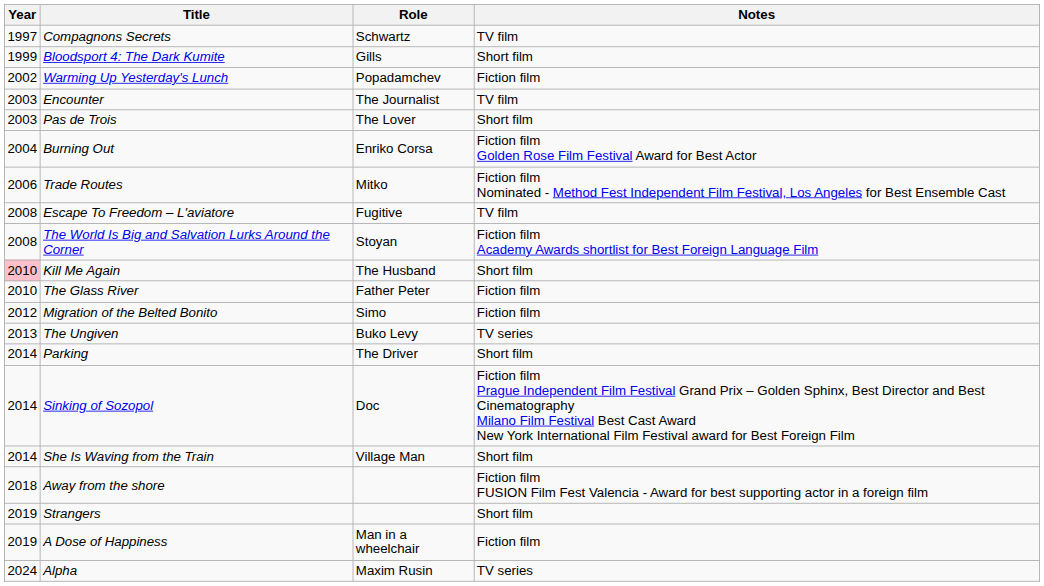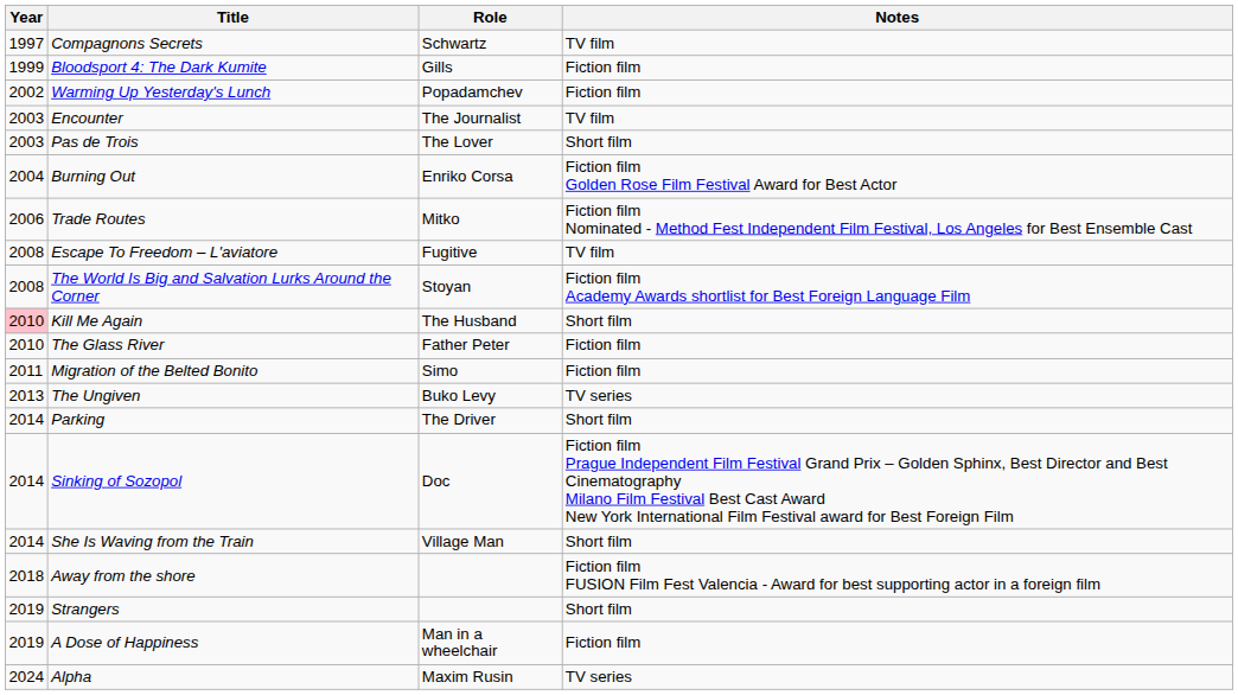 <table class="wikitable sortable">
 <tr>
 <th>Year</th>
 <th>Title</th>
 <th>Role</th>
 <th>Notes</th>
 </tr>
 <tr>
 <td>1997</td>
 <td><em>Compagnons Secrets</em></td>
 <td>Schwartz</td>
 <td>TV film</td>
 </tr>
 <tr>
 <td>1999</td>
 <td><em><a href='#'>Bloodsport 4: The Dark Kumite</a></em></td>
 <td>Gills</td>
-<td>Short film</td>
+<td>Fiction film</td>
 </tr>
 <tr>
 <td>2002</td>
 <td><em><a href='#'>Warming Up Yesterday's Lunch</a></em></td>
 <td>Popadamchev</td>
 <td>Fiction film</td>
 </tr>
 <tr>
 <td>2003</td>
 <td><em>Encounter</em></td>
 <td>The Journalist</td>
 <td>TV film</td>
 </tr>
 <tr>
 <td>2003</td>
 <td><em>Pas de Trois</em></td>
 <td>The Lover</td>
 <td>Short film</td>
 </tr>
 <tr>
 <td>2004</td>
 <td><em>Burning Out</em></td>
 <td>Enriko Corsa</td>
 <td>Fiction film<br><a href='#'>Golden Rose Film Festival</a> Award for Best Actor</td>
 </tr>
 <tr>
 <td>2006</td>
 <td><em>Trade Routes</em></td>
 <td>Mitko</td>
 <td>Fiction film<br>Nominated - <a href='#'>Method Fest Independent Film Festival, Los Angeles</a> for Best Ensemble Cast</td>
 </tr>
 <tr>
 <td>2008</td>
 <td><em>Escape To Freedom – L'aviatore</em></td>
 <td>Fugitive</td>
 <td>TV film</td>
 </tr>
 <tr>
 <td>2008</td>
 <td><em><a href='#'>The World Is Big and Salvation Lurks Around the Corner</a></em></td>
 <td>Stoyan</td>
 <td>Fiction film<br><a href='#'>Academy Awards shortlist for Best Foreign Language Film</a></td>
 </tr>
 <tr>
 <td style="background: pink;">2010</td>
 <td><em>Kill Me Again</em></td>
 <td>The Husband</td>
 <td>Short film</td>
 </tr>
 <tr>
 <td>2010</td>
 <td><em>The Glass River</em></td>
 <td>Father Peter</td>
 <td>Fiction film</td>
 </tr>
 <tr>
-<td>2012</td>
+<td>2011</td>
 <td><em>Migration of the Belted Bonito</em></td>
 <td>Simo</td>
 <td>Fiction film</td>
 </tr>
 <tr>
 <td>2013</td>
 <td><em>The Ungiven</em></td>
 <td>Buko Levy</td>
 <td>TV series</td>
 </tr>
 <tr>
 <td>2014</td>
 <td><em>Parking</em></td>
 <td>The Driver</td>
 <td>Short film</td>
 </tr>
 <tr>
 <td>2014</td>
 <td><em><a href='#'>Sinking of Sozopol</a></em></td>
 <td>Doc</td>
 <td>Fiction film<br><a href='#'>Prague Independent Film Festival</a> Grand Prix – Golden Sphinx, Best Director and Best Cinematography<br><a href='#'>Milano Film Festival</a> Best Cast Award<br>New York International Film Festival award for Best Foreign Film</td>
 </tr>
 <tr>
 <td>2014</td>
 <td><em>She Is Waving from the Train </em></td>
 <td>Village Man</td>
 <td>Short film</td>
 </tr>
 <tr>
 <td>2018</td>
 <td><em>Away from the shore</em></td>
 <td></td>
 <td>Fiction film<br>FUSION Film Fest Valencia - Award for best supporting actor in a foreign film</td>
 </tr>
 <tr>
 <td>2019</td>
 <td><em>Strangers</em></td>
 <td></td>
 <td>Short film</td>
 </tr>
 <tr>
 <td>2019</td>
 <td><em>A Dose of Happiness</em></td>
 <td>Man in a wheelchair</td>
 <td>Fiction film</td>
 </tr>
 <tr>
 <td>2024</td>
 <td><em>Alpha</em></td>
 <td>Maxim Rusin</td>
 <td>TV series</td>
 </tr>
 </table>
